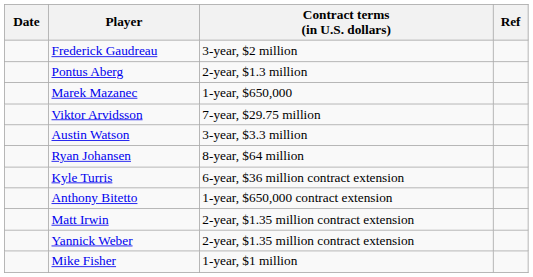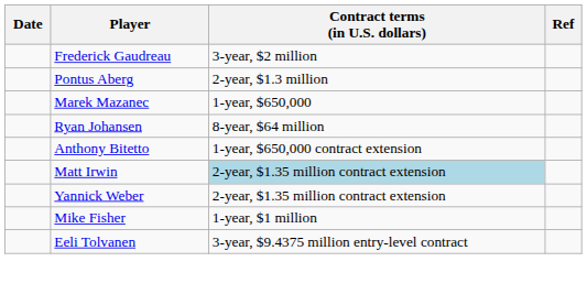 <table class="wikitable" style="width:50%;">
 <tr style="background:#ddd; text-align:center;">
 <th>Date</th>
 <th>Player</th>
 <th>Contract terms<br>(in U.S. dollars)</th>
 <th>Ref</th>
 </tr>
 <tr>
 <td></td>
 <td><a href='#'>Frederick Gaudreau</a></td>
 <td>3-year, $2 million</td>
 <td></td>
 </tr>
 <tr>
 <td></td>
 <td><a href='#'>Pontus Aberg</a></td>
 <td>2-year, $1.3 million</td>
 <td></td>
 </tr>
 <tr>
 <td></td>
 <td><a href='#'>Marek Mazanec</a></td>
 <td>1-year, $650,000</td>
 <td></td>
 </tr>
 <tr>
 <td></td>
-<td><a href='#'>Viktor Arvidsson</a></td>
-<td>7-year, $29.75 million</td>
-<td></td>
-</tr>
-<tr>
-<td></td>
-<td><a href='#'>Austin Watson</a></td>
-<td>3-year, $3.3 million</td>
-<td></td>
-</tr>
-<tr>
-<td></td>
 <td><a href='#'>Ryan Johansen</a></td>
 <td>8-year, $64 million</td>
-<td></td>
-</tr>
-<tr>
-<td></td>
-<td><a href='#'>Kyle Turris</a></td>
-<td>6-year, $36 million contract extension</td>
 <td></td>
 </tr>
 <tr>
 <td></td>
 <td><a href='#'>Anthony Bitetto</a></td>
 <td>1-year, $650,000 contract extension</td>
 <td></td>
 </tr>
 <tr>
 <td></td>
 <td><a href='#'>Matt Irwin</a></td>
-<td>2-year, $1.35 million contract extension</td>
+<td style="background: lightblue;">2-year, $1.35 million contract extension</td>
 <td></td>
 </tr>
 <tr>
 <td></td>
 <td><a href='#'>Yannick Weber</a></td>
 <td>2-year, $1.35 million contract extension</td>
 <td></td>
 </tr>
 <tr>
 <td></td>
 <td><a href='#'>Mike Fisher</a></td>
 <td>1-year, $1 million</td>
 <td></td>
 </tr>
+<tr>
+<td></td>
+<td><a href='#'>Eeli Tolvanen</a></td>
+<td>3-year, $9.4375 million entry-level contract</td>
+<td></td>
+</tr>
 </table>
